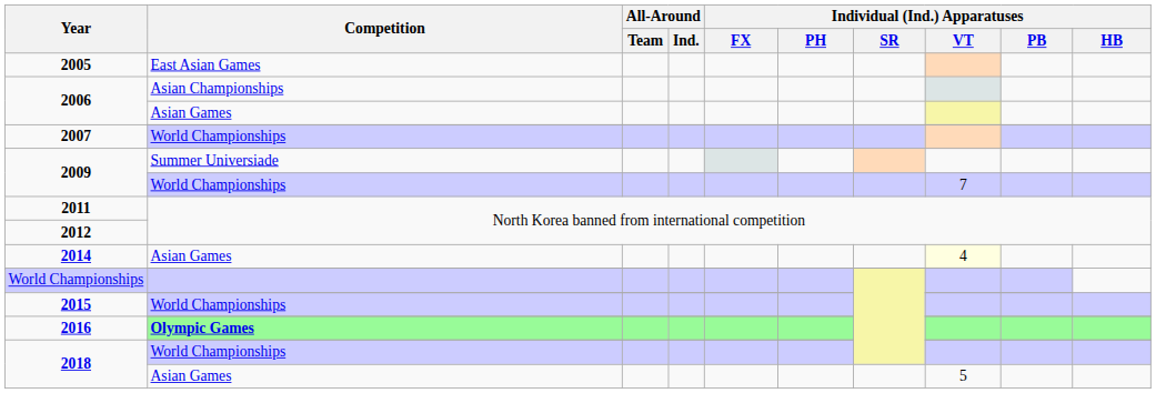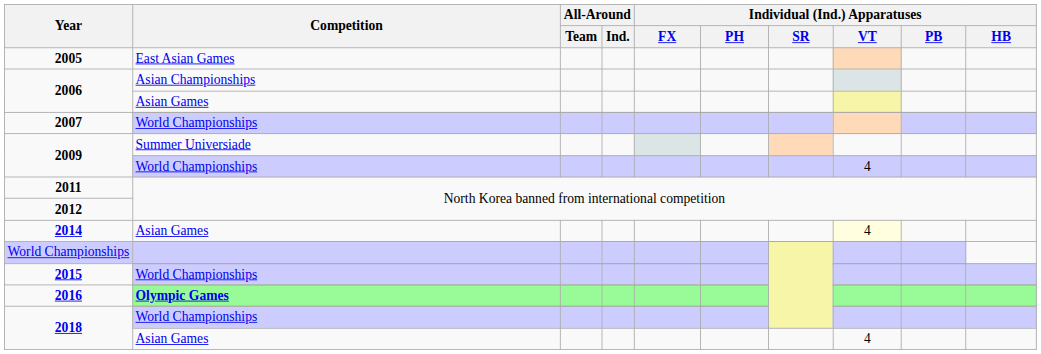 <table class="wikitable sortable" style="text-align:center; font-size:100%;">
 <tr>
 <th rowspan="2" class=unsortable>Year</th>
 <th rowspan="2" width=41.5% class=unsortable>Competition</th>
 <th colspan="2" class=unsortable>All-Around</th>
 <th colspan="6" width=39% class=unsortable>Individual (Ind.) Apparatuses</th>
 </tr>
 <tr>
 <th class=unsortable>Team</th>
 <th class=unsortable>Ind.</th>
 <th class=unsortable><a href='#'>FX</a></th>
 <th class=unsortable><a href='#'>PH</a></th>
 <th class=unsortable><a href='#'>SR</a></th>
 <th class=unsortable><a href='#'>VT</a></th>
 <th class=unsortable><a href='#'>PB</a></th>
 <th class=unsortable><a href='#'>HB</a></th>
 </tr>
 <tr>
 <td rowspan="1" align=center><strong>2005</strong></td>
 <td align=left><a href='#'>East Asian Games</a></td>
 <td></td>
 <td></td>
 <td></td>
 <td></td>
 <td></td>
 <td style="background:#FFDAB9;"></td>
 <td></td>
 <td></td>
 </tr>
 <tr>
 <td rowspan="2" align=center><strong>2006</strong></td>
 <td align=left><a href='#'>Asian Championships</a></td>
 <td></td>
 <td></td>
 <td></td>
 <td></td>
 <td></td>
 <td style="background:#DCE5E5"></td>
 <td></td>
 <td></td>
 </tr>
 <tr>
 <td align=left><a href='#'>Asian Games</a></td>
 <td></td>
 <td></td>
 <td></td>
 <td></td>
 <td></td>
 <td style="background:#F7F6A8"></td>
 <td></td>
 <td></td>
 </tr>
 <tr>
 <td rowspan="2" align=center><strong>2007</strong></td>
 </tr>
 <tr bgcolor=#CCCCFF>
 <td align=left><a href='#'>World Championships</a></td>
 <td></td>
 <td></td>
 <td></td>
 <td></td>
 <td></td>
 <td style="background:#FFDAB9;"></td>
 <td></td>
 <td></td>
 </tr>
 <tr>
 <td rowspan="2" align=center><strong>2009</strong></td>
 <td align=left><a href='#'>Summer Universiade</a></td>
 <td></td>
 <td></td>
 <td style="background:#DCE5E5"></td>
 <td></td>
 <td style="background:#FFDAB9;"></td>
 <td></td>
 <td></td>
 <td></td>
 </tr>
 <tr bgcolor=#CCCCFF>
 <td align=left><a href='#'>World Championships</a></td>
 <td></td>
 <td></td>
 <td></td>
 <td></td>
 <td></td>
-<td>7</td>
+<td>4</td>
 <td></td>
 <td></td>
 </tr>
 <tr>
 <td align=center><strong>2011</strong></td>
 <td rowspan="2" colspan="9" align=center>North Korea banned from international competition</td>
 </tr>
 <tr>
 <td align=center><strong>2012</strong></td>
 </tr>
 <tr>
 <td rowspan="2" align=center><strong><a href='#'>2014</a></strong></td>
 <td align=left><a href='#'>Asian Games</a></td>
 <td></td>
 <td></td>
 <td></td>
 <td></td>
 <td></td>
 <td style="background: lightyellow;">4</td>
 <td></td>
 <td></td>
 </tr>
 <tr>
 </tr>
 <tr bgcolor=#CCCCFF>
 <td align=left><a href='#'>World Championships</a></td>
 <td></td>
 <td></td>
 <td></td>
 <td></td>
 <td></td>
 <td rowspan="7" style="background:#F7F6A8"></td>
 <td></td>
 <td></td>
 </tr>
 <tr>
 <td rowspan="2" align=center><strong><a href='#'>2015</a></strong></td>
 </tr>
 <tr bgcolor=#CCCCFF>
 <td align=left><a href='#'>World Championships</a></td>
 <td></td>
 <td></td>
 <td></td>
 <td></td>
 <td></td>
 <td></td>
 <td></td>
 </tr>
 <tr>
 <td rowspan="2" align=center><strong><a href='#'>2016</a></strong></td>
 </tr>
 <tr bgcolor=98FB98>
 <td align=left><strong><a href='#'>Olympic Games</a></strong></td>
 <td></td>
 <td></td>
 <td></td>
 <td></td>
 <td></td>
 <td></td>
 <td></td>
 </tr>
 <tr>
 <td rowspan="3" align=center><strong><a href='#'>2018</a></strong></td>
 </tr>
 <tr bgcolor=#CCCCFF>
 <td align=left><a href='#'>World Championships</a></td>
 <td></td>
 <td></td>
 <td></td>
 <td></td>
 <td></td>
 <td></td>
 <td></td>
 </tr>
 <tr>
 <td align=left><a href='#'>Asian Games</a></td>
 <td></td>
 <td></td>
 <td></td>
 <td></td>
 <td></td>
-<td>5</td>
+<td>4</td>
 <td></td>
 <td></td>
 </tr>
 </table>
